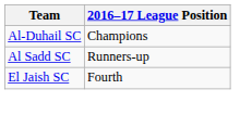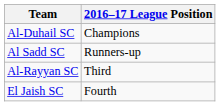 <table class="wikitable">
 <tr>
 <th>Team</th>
 <th><a href='#'>2016–17 League</a> Position</th>
 </tr>
 <tr>
 <td><a href='#'>Al-Duhail SC</a></td>
 <td>Champions</td>
 </tr>
 <tr>
 <td><a href='#'>Al Sadd SC</a></td>
 <td>Runners-up</td>
 </tr>
 <tr>
+<td><a href='#'>Al-Rayyan SC</a></td>
+<td>Third</td>
+</tr>
+<tr>
 <td><a href='#'>El Jaish SC</a></td>
 <td>Fourth</td>
 </tr>
 </table>
